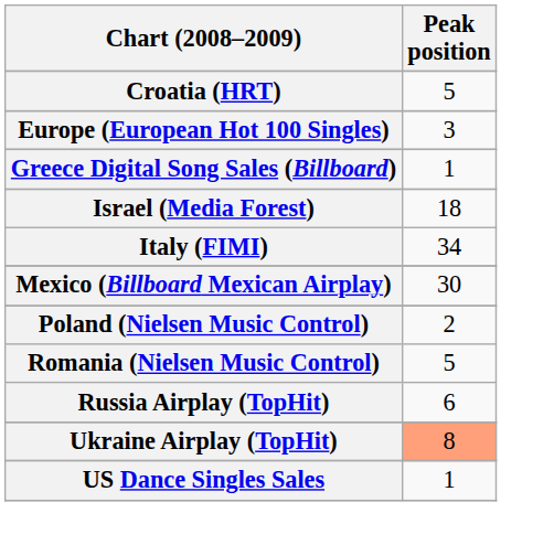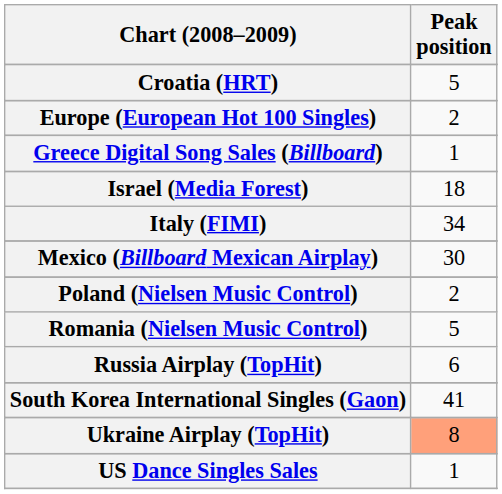 <table class="wikitable sortable plainrowheaders" style="text-align:center">
 <tr>
 <th scope="col">Chart (2008–2009)</th>
 <th scope="col">Peak<br>position</th>
 </tr>
 <tr>
 </tr>
 <tr>
 </tr>
 <tr>
 </tr>
 <tr>
 </tr>
 <tr>
 <th scope="row">Croatia (<a href='#'>HRT</a>)</th>
 <td>5</td>
 </tr>
 <tr>
 </tr>
 <tr>
 </tr>
 <tr>
 </tr>
 <tr>
 </tr>
 <tr>
 </tr>
 <tr>
 </tr>
 <tr>
 <th scope="row">Europe (<a href='#'>European Hot 100 Singles</a>)</th>
-<td>3</td>
+<td>2</td>
 </tr>
 <tr>
 </tr>
 <tr>
 </tr>
 <tr>
 </tr>
 <tr>
 <th scope="row"><a href='#'>Greece Digital Song Sales</a> (<em><a href='#'>Billboard</a></em>)</th>
 <td>1</td>
 </tr>
 <tr>
 </tr>
 <tr>
 </tr>
 <tr>
 </tr>
 <tr>
 </tr>
 <tr>
 <th scope="row">Israel (<a href='#'>Media Forest</a>)</th>
 <td>18</td>
 </tr>
 <tr>
 <th scope="row">Italy (<a href='#'>FIMI</a>)</th>
 <td style="text-align:center;">34</td>
 </tr>
 <tr>
 </tr>
 <tr>
 <th scope="row">Mexico (<a href='#'><em>Billboard</em> Mexican Airplay</a>)</th>
 <td>30</td>
 </tr>
 <tr>
 </tr>
 <tr>
 </tr>
 <tr>
 </tr>
 <tr>
 </tr>
 <tr>
 <th scope="row">Poland (<a href='#'>Nielsen Music Control</a>)</th>
 <td>2</td>
 </tr>
 <tr>
 <th scope="row">Romania (<a href='#'>Nielsen Music Control</a>)</th>
 <td>5</td>
 </tr>
 <tr>
 <th scope="row">Russia Airplay (<a href='#'>TopHit</a>)</th>
 <td>6</td>
 </tr>
 <tr>
 </tr>
 <tr>
 </tr>
 <tr>
+<th scope="row">South Korea International Singles (<a href='#'>Gaon</a>)</th>
+<td>41</td>
+</tr>
+<tr>
 </tr>
 <tr>
 </tr>
 <tr>
 </tr>
 <tr>
 <th scope="row">Ukraine Airplay (<a href='#'>TopHit</a>)</th>
 <td style="background: lightsalmon;">8</td>
 </tr>
 <tr>
 </tr>
 <tr>
 </tr>
 <tr>
 </tr>
 <tr>
 </tr>
 <tr>
 </tr>
 <tr>
 <th scope="row">US <a href='#'>Dance Singles Sales</a></th>
 <td>1</td>
 </tr>
 <tr>
 </tr>
 <tr>
 </tr>
 <tr>
 </tr>
 </table>
